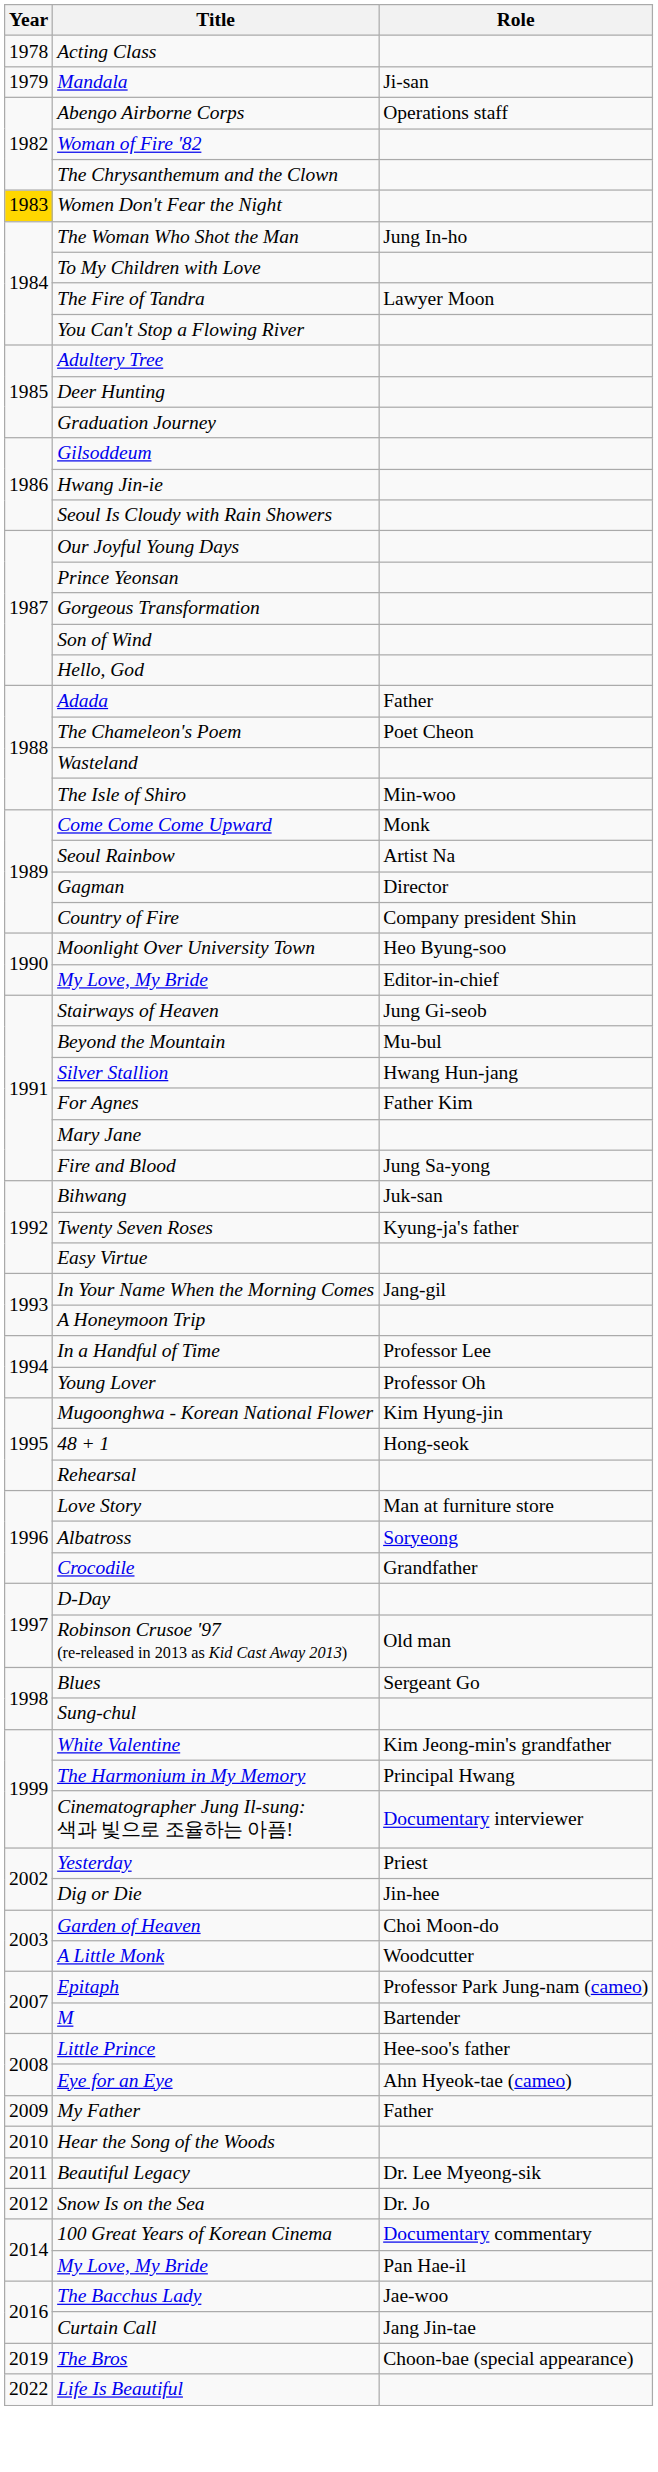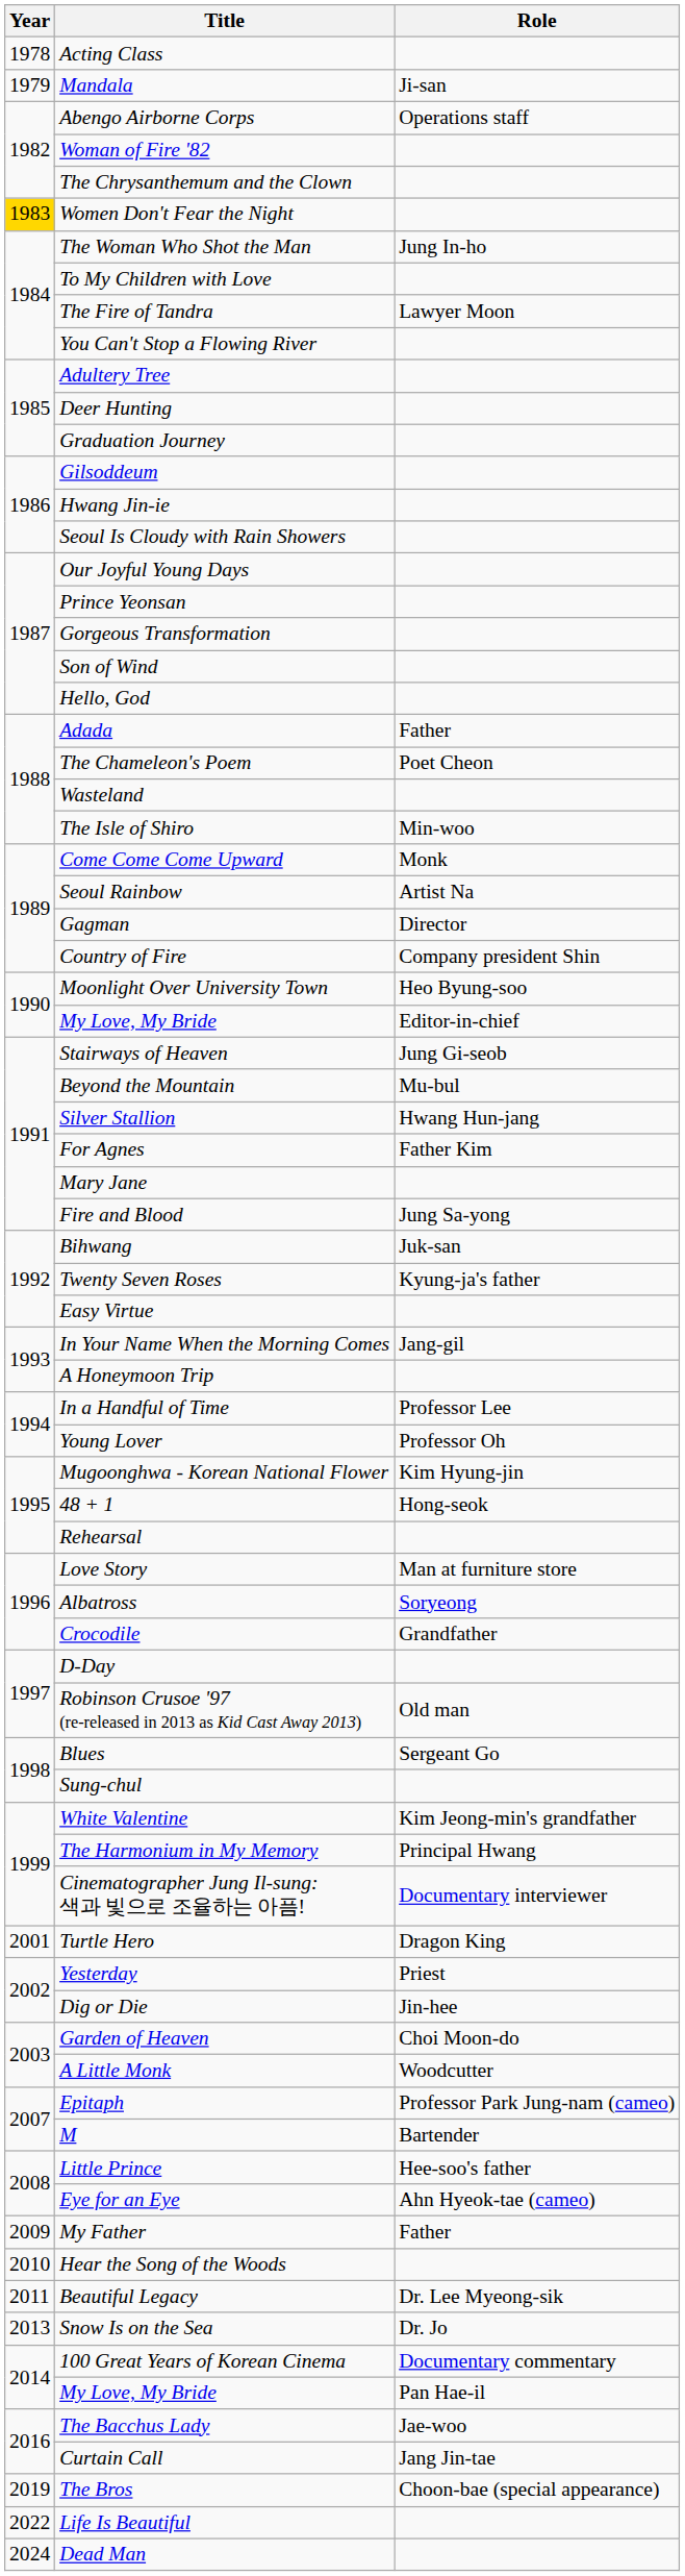 <table class="wikitable sortable">
 <tr>
 <th>Year</th>
 <th>Title</th>
 <th>Role</th>
 </tr>
 <tr>
 <td>1978</td>
 <td><em>Acting Class</em></td>
 <td></td>
 </tr>
 <tr>
 <td>1979</td>
 <td><em><a href='#'>Mandala</a></em></td>
 <td>Ji-san</td>
 </tr>
 <tr>
 <td rowspan=3>1982</td>
 <td><em>Abengo Airborne Corps</em></td>
 <td>Operations staff</td>
 </tr>
 <tr>
 <td><em><a href='#'>Woman of Fire '82</a></em></td>
 <td></td>
 </tr>
 <tr>
 <td><em>The Chrysanthemum and the Clown</em> </td>
 <td></td>
 </tr>
 <tr>
 <td style="background: gold;">1983</td>
 <td><em>Women Don't Fear the Night</em></td>
 <td></td>
 </tr>
 <tr>
 <td rowspan=4>1984</td>
 <td><em>The Woman Who Shot the Man</em></td>
 <td>Jung In-ho</td>
 </tr>
 <tr>
 <td><em>To My Children with Love</em></td>
 <td></td>
 </tr>
 <tr>
 <td><em>The Fire of Tandra</em></td>
 <td>Lawyer Moon</td>
 </tr>
 <tr>
 <td><em>You Can't Stop a Flowing River</em></td>
 <td></td>
 </tr>
 <tr>
 <td rowspan=3>1985</td>
 <td><em><a href='#'>Adultery Tree</a></em></td>
 <td></td>
 </tr>
 <tr>
 <td><em>Deer Hunting</em></td>
 <td></td>
 </tr>
 <tr>
 <td><em>Graduation Journey</em></td>
 <td></td>
 </tr>
 <tr>
 <td rowspan=3>1986</td>
 <td><em><a href='#'>Gilsoddeum</a></em></td>
 <td></td>
 </tr>
 <tr>
 <td><em>Hwang Jin-ie</em></td>
 <td></td>
 </tr>
 <tr>
 <td><em>Seoul Is Cloudy with Rain Showers</em></td>
 <td></td>
 </tr>
 <tr>
 <td rowspan=5>1987</td>
 <td><em>Our Joyful Young Days</em></td>
 <td></td>
 </tr>
 <tr>
 <td><em>Prince Yeonsan</em></td>
 <td></td>
 </tr>
 <tr>
 <td><em>Gorgeous Transformation</em></td>
 <td></td>
 </tr>
 <tr>
 <td><em>Son of Wind</em></td>
 <td></td>
 </tr>
 <tr>
 <td><em>Hello, God</em></td>
 <td></td>
 </tr>
 <tr>
 <td rowspan=4>1988</td>
 <td><em><a href='#'>Adada</a></em></td>
 <td>Father</td>
 </tr>
 <tr>
 <td><em>The Chameleon's Poem</em></td>
 <td>Poet Cheon</td>
 </tr>
 <tr>
 <td><em>Wasteland</em></td>
 <td></td>
 </tr>
 <tr>
 <td><em>The Isle of Shiro</em></td>
 <td>Min-woo</td>
 </tr>
 <tr>
 <td rowspan=4>1989</td>
 <td><em><a href='#'>Come Come Come Upward</a></em></td>
 <td>Monk</td>
 </tr>
 <tr>
 <td><em>Seoul Rainbow</em></td>
 <td>Artist Na</td>
 </tr>
 <tr>
 <td><em>Gagman</em></td>
 <td>Director</td>
 </tr>
 <tr>
 <td><em>Country of Fire</em></td>
 <td>Company president Shin</td>
 </tr>
 <tr>
 <td rowspan=2>1990</td>
 <td><em>Moonlight Over University Town</em></td>
 <td>Heo Byung-soo</td>
 </tr>
 <tr>
 <td><em><a href='#'>My Love, My Bride</a></em></td>
 <td>Editor-in-chief</td>
 </tr>
 <tr>
 <td rowspan=6>1991</td>
 <td><em>Stairways of Heaven</em></td>
 <td>Jung Gi-seob</td>
 </tr>
 <tr>
 <td><em>Beyond the Mountain</em></td>
 <td>Mu-bul</td>
 </tr>
 <tr>
 <td><em><a href='#'>Silver Stallion</a></em></td>
 <td>Hwang Hun-jang</td>
 </tr>
 <tr>
 <td><em>For Agnes</em></td>
 <td>Father Kim </td>
 </tr>
 <tr>
 <td><em>Mary Jane</em></td>
 <td></td>
 </tr>
 <tr>
 <td><em>Fire and Blood</em></td>
 <td>Jung Sa-yong</td>
 </tr>
 <tr>
 <td rowspan=3>1992</td>
 <td><em>Bihwang</em></td>
 <td>Juk-san</td>
 </tr>
 <tr>
 <td><em>Twenty Seven Roses</em></td>
 <td>Kyung-ja's father</td>
 </tr>
 <tr>
 <td><em>Easy Virtue</em></td>
 <td></td>
 </tr>
 <tr>
 <td rowspan=2>1993</td>
 <td><em>In Your Name When the Morning Comes</em></td>
 <td>Jang-gil</td>
 </tr>
 <tr>
 <td><em>A Honeymoon Trip</em></td>
 <td></td>
 </tr>
 <tr>
 <td rowspan=2>1994</td>
 <td><em>In a Handful of Time</em></td>
 <td>Professor Lee</td>
 </tr>
 <tr>
 <td><em>Young Lover</em></td>
 <td>Professor Oh</td>
 </tr>
 <tr>
 <td rowspan=3>1995</td>
 <td><em>Mugoonghwa - Korean National Flower</em></td>
 <td>Kim Hyung-jin</td>
 </tr>
 <tr>
 <td><em>48 + 1</em></td>
 <td>Hong-seok</td>
 </tr>
 <tr>
 <td><em>Rehearsal</em></td>
 <td></td>
 </tr>
 <tr>
 <td rowspan=3>1996</td>
 <td><em>Love Story</em></td>
 <td>Man at furniture store</td>
 </tr>
 <tr>
 <td><em>Albatross</em></td>
 <td><a href='#'>Soryeong</a></td>
 </tr>
 <tr>
 <td><em><a href='#'>Crocodile</a></em></td>
 <td>Grandfather</td>
 </tr>
 <tr>
 <td rowspan=2>1997</td>
 <td><em>D-Day</em></td>
 <td></td>
 </tr>
 <tr>
 <td><em>Robinson Crusoe '97</em> <br> <small>(re-released in 2013 as <em>Kid Cast Away 2013</em>)</small></td>
 <td>Old man</td>
 </tr>
 <tr>
 <td rowspan=2>1998</td>
 <td><em>Blues</em></td>
 <td>Sergeant Go</td>
 </tr>
 <tr>
 <td><em>Sung-chul</em></td>
 <td></td>
 </tr>
 <tr>
 <td rowspan=3>1999</td>
 <td><em><a href='#'>White Valentine</a></em></td>
 <td>Kim Jeong-min's grandfather</td>
 </tr>
 <tr>
 <td><em><a href='#'>The Harmonium in My Memory</a></em></td>
 <td>Principal Hwang</td>
 </tr>
 <tr>
 <td><em>Cinematographer Jung Il-sung:</em> <br> 색과 빛으로 조율하는 아픔!</td>
 <td><a href='#'>Documentary</a> interviewer</td>
 </tr>
 <tr>
+<td>2001</td>
+<td><em>Turtle Hero</em></td>
+<td>Dragon King</td>
+</tr>
+<tr>
 <td rowspan=2>2002</td>
 <td><em><a href='#'>Yesterday</a></em></td>
 <td>Priest</td>
 </tr>
 <tr>
 <td><em>Dig or Die</em></td>
 <td>Jin-hee</td>
 </tr>
 <tr>
 <td rowspan=2>2003</td>
 <td><em><a href='#'>Garden of Heaven</a></em></td>
 <td>Choi Moon-do</td>
 </tr>
 <tr>
 <td><em><a href='#'>A Little Monk</a></em></td>
 <td>Woodcutter</td>
 </tr>
 <tr>
 <td rowspan=2>2007</td>
 <td><em><a href='#'>Epitaph</a></em></td>
 <td>Professor Park Jung-nam (<a href='#'>cameo</a>)</td>
 </tr>
 <tr>
 <td><em><a href='#'>M</a></em></td>
 <td>Bartender</td>
 </tr>
 <tr>
 <td rowspan=2>2008</td>
 <td><em><a href='#'>Little Prince</a></em></td>
 <td>Hee-soo's father</td>
 </tr>
 <tr>
 <td><em><a href='#'>Eye for an Eye</a></em></td>
 <td>Ahn Hyeok-tae (<a href='#'>cameo</a>)</td>
 </tr>
 <tr>
 <td>2009</td>
 <td><em>My Father</em></td>
 <td>Father</td>
 </tr>
 <tr>
 <td>2010 </td>
 <td><em>Hear the Song of the Woods</em></td>
 <td></td>
 </tr>
 <tr>
 <td>2011</td>
 <td><em>Beautiful Legacy</em></td>
 <td>Dr. Lee Myeong-sik</td>
 </tr>
 <tr>
-<td>2012 </td>
+<td>2013 </td>
 <td><em>Snow Is on the Sea</em></td>
 <td>Dr. Jo</td>
 </tr>
 <tr>
 <td rowspan=2>2014</td>
 <td><em>100 Great Years of Korean Cinema</em> </td>
 <td><a href='#'>Documentary</a> commentary</td>
 </tr>
 <tr>
 <td><em><a href='#'>My Love, My Bride</a></em></td>
 <td>Pan Hae-il</td>
 </tr>
 <tr>
 <td rowspan=2>2016</td>
 <td><em><a href='#'>The Bacchus Lady</a></em></td>
 <td>Jae-woo</td>
 </tr>
 <tr>
 <td><em>Curtain Call</em></td>
 <td>Jang Jin-tae</td>
 </tr>
 <tr>
 <td>2019</td>
 <td><em><a href='#'>The Bros</a></em></td>
 <td>Choon-bae (special appearance)</td>
 </tr>
 <tr>
 <td>2022</td>
 <td><em><a href='#'>Life Is Beautiful</a></em></td>
 <td></td>
 </tr>
+<tr>
+<td>2024</td>
+<td><em><a href='#'>Dead Man</a></em></td>
+<td></td>
+</tr>
 </table>
